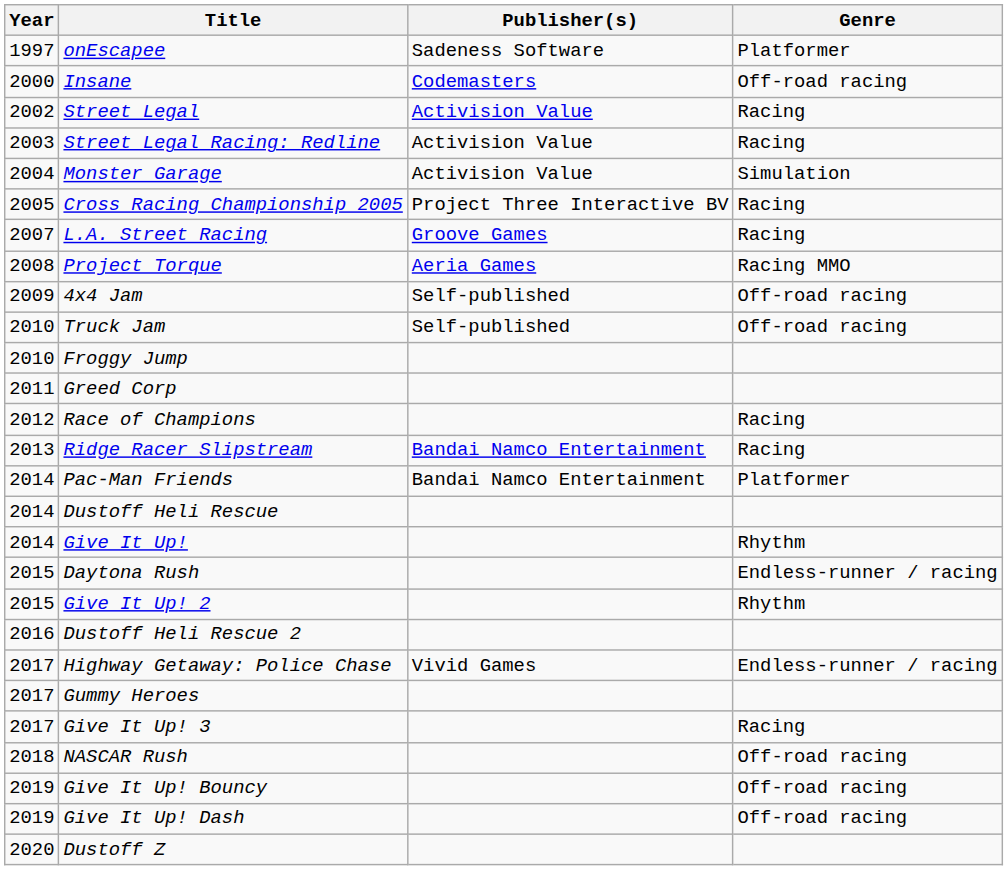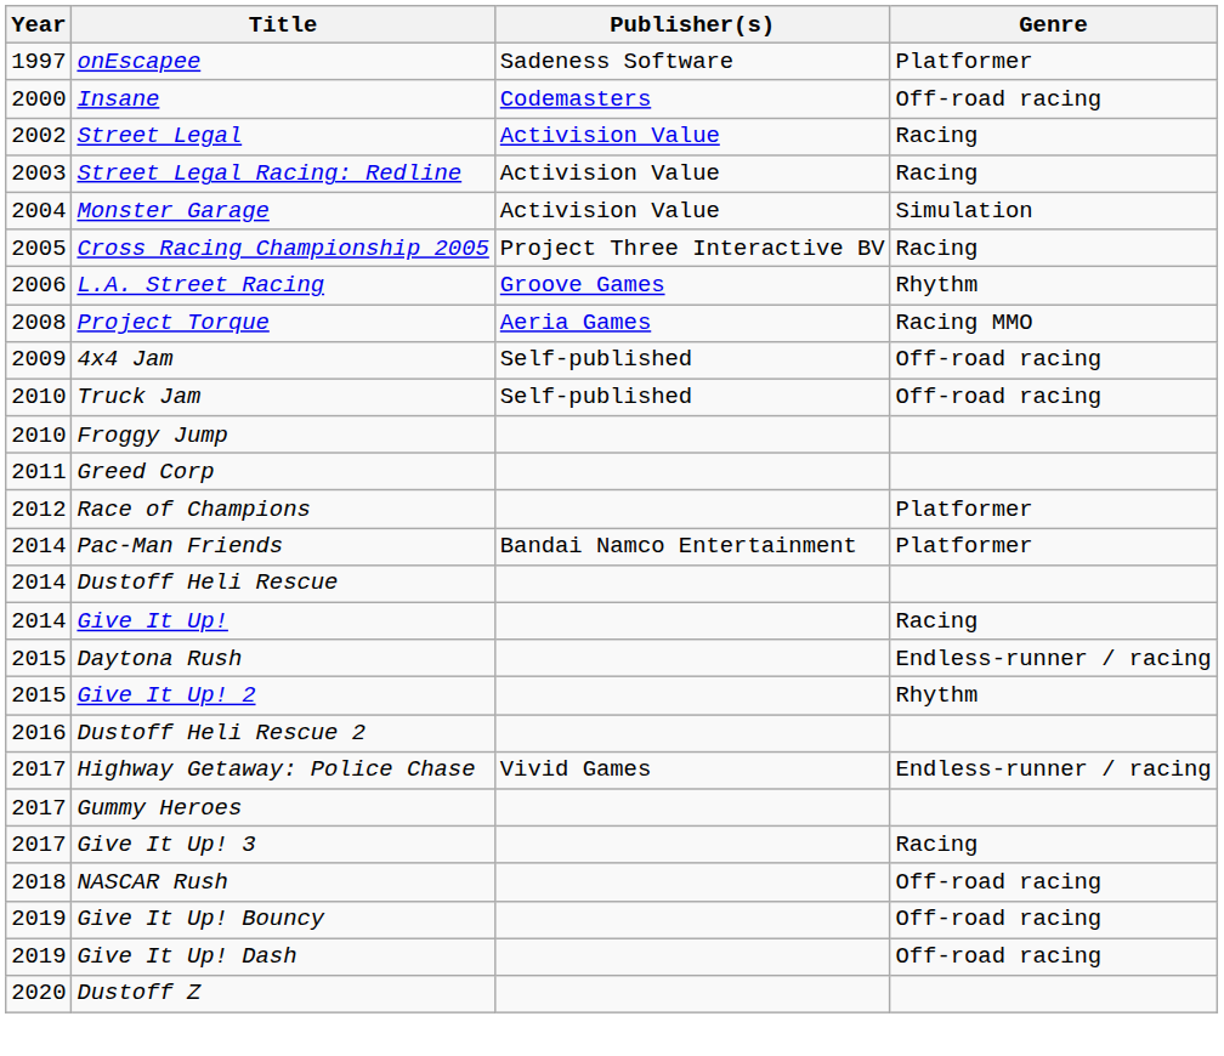 <table class="wikitable">
 <tr>
 <th>Year</th>
 <th>Title</th>
 <th>Publisher(s)</th>
 <th>Genre</th>
 </tr>
 <tr>
 <td>1997</td>
 <td><em><a href='#'>onEscapee</a></em></td>
 <td>Sadeness Software</td>
 <td>Platformer</td>
 </tr>
 <tr>
 <td>2000</td>
 <td><a href='#'><em>Insane</em></a></td>
 <td><a href='#'>Codemasters</a></td>
 <td>Off-road racing</td>
 </tr>
 <tr>
 <td>2002</td>
 <td><em><a href='#'>Street Legal</a></em></td>
 <td><a href='#'>Activision Value</a></td>
 <td>Racing</td>
 </tr>
 <tr>
 <td>2003</td>
 <td><em><a href='#'>Street Legal Racing: Redline</a></em></td>
 <td>Activision Value</td>
 <td>Racing</td>
 </tr>
 <tr>
 <td>2004</td>
 <td><em><a href='#'>Monster Garage</a></em></td>
 <td>Activision Value</td>
 <td>Simulation</td>
 </tr>
 <tr>
 <td>2005</td>
 <td><em><a href='#'>Cross Racing Championship 2005</a></em></td>
 <td>Project Three Interactive BV</td>
 <td>Racing</td>
 </tr>
 <tr>
-<td>2007</td>
+<td>2006</td>
 <td><em><a href='#'>L.A. Street Racing</a></em></td>
 <td><a href='#'>Groove Games</a></td>
-<td>Racing</td>
+<td>Rhythm</td>
 </tr>
 <tr>
 <td>2008</td>
 <td><em><a href='#'>Project Torque</a></em></td>
 <td><a href='#'>Aeria Games</a></td>
 <td>Racing MMO</td>
 </tr>
 <tr>
 <td>2009</td>
 <td><em>4x4 Jam</em></td>
 <td>Self-published</td>
 <td>Off-road racing</td>
 </tr>
 <tr>
 <td>2010</td>
 <td><em>Truck Jam</em></td>
 <td>Self-published</td>
 <td>Off-road racing</td>
 </tr>
 <tr>
 <td>2010</td>
 <td><em>Froggy Jump</em></td>
 <td></td>
 <td></td>
 </tr>
 <tr>
 <td>2011</td>
 <td><em>Greed Corp</em></td>
 <td></td>
 <td></td>
 </tr>
 <tr>
 <td>2012</td>
 <td><em>Race of Champions</em></td>
 <td></td>
-<td>Racing</td>
-</tr>
-<tr>
-<td>2013</td>
-<td><em><a href='#'>Ridge Racer Slipstream</a></em></td>
-<td><a href='#'>Bandai Namco Entertainment</a></td>
-<td>Racing</td>
+<td>Platformer</td>
 </tr>
 <tr>
 <td>2014</td>
 <td><em>Pac-Man Friends</em></td>
 <td>Bandai Namco Entertainment</td>
 <td>Platformer</td>
 </tr>
 <tr>
 <td>2014</td>
 <td><em>Dustoff Heli Rescue</em></td>
 <td></td>
 <td></td>
 </tr>
 <tr>
 <td>2014</td>
 <td><a href='#'><em>Give It Up!</em></a></td>
 <td></td>
-<td>Rhythm</td>
+<td>Racing</td>
 </tr>
 <tr>
 <td>2015</td>
 <td><em>Daytona Rush</em></td>
 <td></td>
 <td>Endless-runner / racing</td>
 </tr>
 <tr>
 <td>2015</td>
 <td><a href='#'><em>Give It Up! 2</em></a></td>
 <td></td>
 <td>Rhythm</td>
 </tr>
 <tr>
 <td>2016</td>
 <td><em>Dustoff Heli Rescue 2</em></td>
 <td></td>
 <td></td>
 </tr>
 <tr>
 <td>2017</td>
 <td><em>Highway Getaway: Police Chase</em></td>
 <td>Vivid Games</td>
 <td>Endless-runner / racing</td>
 </tr>
 <tr>
 <td>2017</td>
 <td><em>Gummy Heroes</em></td>
 <td></td>
 <td></td>
 </tr>
 <tr>
 <td>2017</td>
 <td><em>Give It Up! 3</em></td>
 <td></td>
 <td>Racing</td>
 </tr>
 <tr>
 <td>2018</td>
 <td><em>NASCAR Rush</em></td>
 <td></td>
 <td>Off-road racing</td>
 </tr>
 <tr>
 <td>2019</td>
 <td><em>Give It Up! Bouncy</em></td>
 <td></td>
 <td>Off-road racing</td>
 </tr>
 <tr>
 <td>2019</td>
 <td><em>Give It Up! Dash</em></td>
 <td></td>
 <td>Off-road racing</td>
 </tr>
 <tr>
 <td>2020</td>
 <td><em>Dustoff Z</em></td>
 <td></td>
 <td></td>
 </tr>
 </table>
